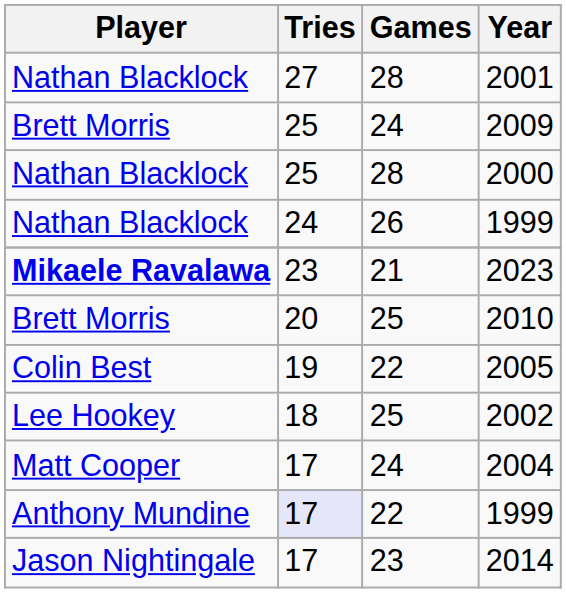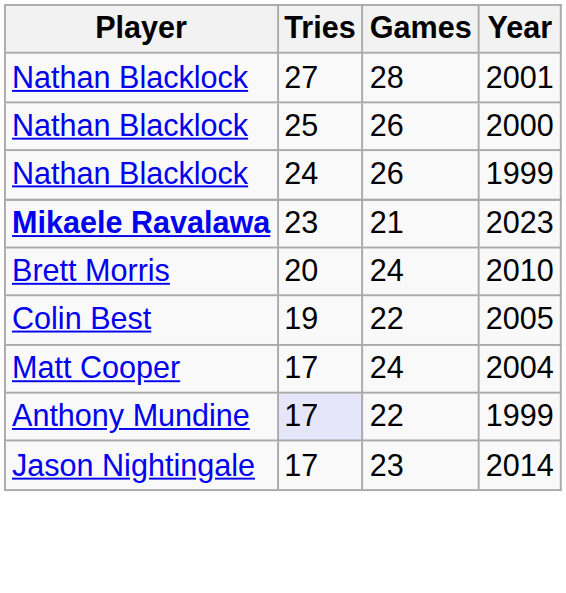 <table class="wikitable">
 <tr>
 <th>Player</th>
 <th>Tries</th>
 <th>Games</th>
 <th>Year</th>
 </tr>
 <tr>
 <td><a href='#'>Nathan Blacklock</a></td>
 <td>27</td>
 <td>28</td>
 <td>2001</td>
 </tr>
 <tr>
-<td><a href='#'>Brett Morris</a></td>
-<td>25</td>
-<td>24</td>
-<td>2009</td>
-</tr>
-<tr>
 <td><a href='#'>Nathan Blacklock</a></td>
 <td>25</td>
-<td>28</td>
+<td>26</td>
 <td>2000</td>
 </tr>
 <tr>
 <td><a href='#'>Nathan Blacklock</a></td>
 <td>24</td>
 <td>26</td>
 <td>1999</td>
 </tr>
 <tr>
 </tr>
 <tr>
 <td><strong><a href='#'>Mikaele Ravalawa</a></strong></td>
 <td>23</td>
 <td>21</td>
 <td>2023</td>
 </tr>
 <tr>
 <td><a href='#'>Brett Morris</a></td>
 <td>20</td>
-<td>25</td>
+<td>24</td>
 <td>2010</td>
 </tr>
 <tr>
 <td><a href='#'>Colin Best</a></td>
 <td>19</td>
 <td>22</td>
 <td>2005</td>
-</tr>
-<tr>
-<td><a href='#'>Lee Hookey</a></td>
-<td>18</td>
-<td>25</td>
-<td>2002</td>
 </tr>
 <tr>
 <td><a href='#'>Matt Cooper</a></td>
 <td>17</td>
 <td>24</td>
 <td>2004</td>
 </tr>
 <tr>
 <td><a href='#'>Anthony Mundine</a></td>
 <td style="background: lavender;">17</td>
 <td>22</td>
 <td>1999</td>
 </tr>
 <tr>
 <td><a href='#'>Jason Nightingale</a></td>
 <td>17</td>
 <td>23</td>
 <td>2014</td>
 </tr>
 </table>
